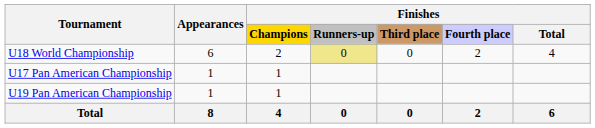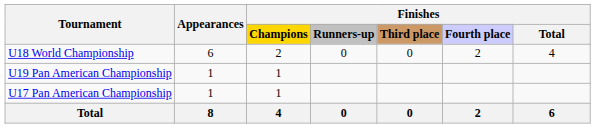 <table class="wikitable" style="text-align: center; font-size: 90%; margin-left: 1em;">
 <tr>
 <th rowspan="2">Tournament</th>
 <th rowspan="2">Appearances</th>
 <th colspan="5">Finishes</th>
 </tr>
 <tr>
 <th style="background-color: gold;">Champions</th>
 <th style="background-color: silver;">Runners-up</th>
 <th style="background-color: #cc9966;">Third place</th>
 <th style="background-color: #ccccff;">Fourth place</th>
 <th style="width: 6em;">Total</th>
 </tr>
 <tr>
 <td style="text-align:left;"><a href='#'>U18 World Championship</a></td>
 <td>6</td>
 <td>2</td>
-<td style="background: khaki;">0</td>
+<td>0</td>
 <td>0</td>
 <td>2</td>
 <td>4</td>
 </tr>
 <tr>
-<td style="text-align:left;"><a href='#'>U17 Pan American Championship</a></td>
+<td style="text-align:left;"><a href='#'>U19 Pan American Championship</a></td>
 <td>1</td>
 <td>1</td>
 <td></td>
 <td></td>
 <td></td>
 <td></td>
 </tr>
 <tr>
-<td style="text-align:left;"><a href='#'>U19 Pan American Championship</a></td>
+<td style="text-align:left;"><a href='#'>U17 Pan American Championship</a></td>
 <td>1</td>
 <td>1</td>
 <td></td>
 <td></td>
 <td></td>
 <td></td>
 </tr>
 <tr>
 <th>Total</th>
 <th>8</th>
 <th>4</th>
 <th>0</th>
 <th>0</th>
 <th>2</th>
 <th>6</th>
 </tr>
 </table>
